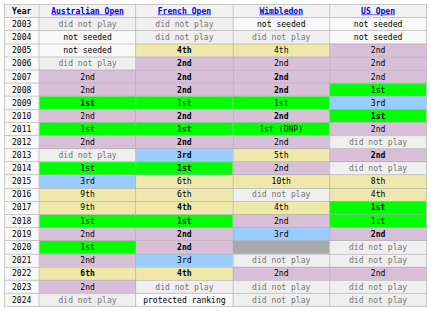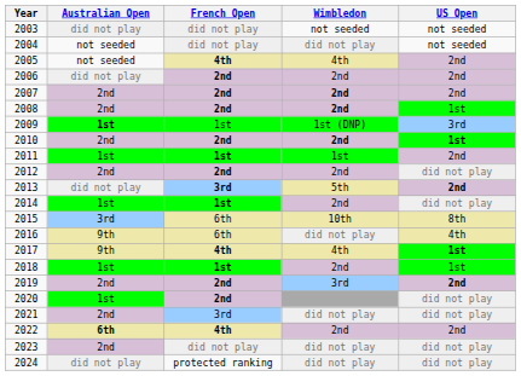 <table class=wikitable style=text-align:center>
 <tr>
 <th width=50>Year</th>
 <th width=150><a href='#'>Australian Open</a></th>
 <th width=150><a href='#'>French Open</a></th>
 <th width=150><a href='#'>Wimbledon</a></th>
 <th width=150><a href='#'>US Open</a></th>
 </tr>
 <tr>
 <td>2003</td>
 <td style="color:#767676; background:#efefef">did not play</td>
 <td style="color:#767676; background:#efefef">did not play</td>
 <td>not seeded</td>
 <td>not seeded</td>
 </tr>
 <tr>
 <td>2004</td>
 <td>not seeded</td>
 <td style="color:#767676; background:#efefef">did not play</td>
 <td style="color:#767676; background:#efefef">did not play</td>
 <td>not seeded</td>
 </tr>
 <tr>
 <td>2005</td>
 <td>not seeded</td>
 <td bgcolor=eee8aa><strong>4th</strong></td>
 <td bgcolor=eee8aa>4th</td>
 <td bgcolor=thistle>2nd</td>
 </tr>
 <tr>
 <td>2006</td>
 <td style="color:#767676; background:#efefef">did not play</td>
 <td bgcolor=thistle><strong>2nd</strong></td>
 <td bgcolor=thistle>2nd</td>
 <td bgcolor=thistle>2nd</td>
 </tr>
 <tr>
 <td>2007</td>
 <td bgcolor=thistle>2nd</td>
 <td bgcolor=thistle><strong>2nd</strong></td>
 <td bgcolor=thistle><strong>2nd</strong></td>
 <td bgcolor=thistle>2nd</td>
 </tr>
 <tr>
 <td>2008</td>
 <td bgcolor=thistle>2nd</td>
 <td bgcolor=thistle><strong>2nd</strong></td>
 <td bgcolor=thistle><strong>2nd</strong></td>
 <td bgcolor=lime>1st</td>
 </tr>
 <tr>
 <td>2009</td>
 <td bgcolor=lime><strong>1st</strong></td>
 <td bgcolor=lime>1st</td>
-<td bgcolor=lime>1st</td>
+<td bgcolor=lime>1st (DNP)</td>
 <td bgcolor=99ccff>3rd</td>
 </tr>
 <tr>
 <td>2010</td>
 <td bgcolor=thistle>2nd</td>
 <td bgcolor=thistle><strong>2nd</strong></td>
 <td bgcolor=thistle><strong>2nd</strong></td>
 <td bgcolor=lime><strong>1st</strong></td>
 </tr>
 <tr>
 <td>2011</td>
 <td bgcolor=lime>1st</td>
 <td bgcolor=lime><strong>1st</strong></td>
-<td bgcolor=lime>1st (DNP)</td>
+<td bgcolor=lime>1st</td>
 <td bgcolor=thistle>2nd</td>
 </tr>
 <tr>
 <td>2012</td>
 <td bgcolor=thistle>2nd</td>
 <td bgcolor=thistle><strong>2nd</strong></td>
 <td bgcolor=thistle>2nd</td>
 <td style="color:#767676; background:#efefef">did not play</td>
 </tr>
 <tr>
 <td>2013</td>
 <td style="color:#767676; background:#efefef">did not play</td>
 <td bgcolor=99ccff><strong>3rd</strong></td>
 <td bgcolor=eee8aa>5th</td>
 <td bgcolor=thistle><strong>2nd</strong></td>
 </tr>
 <tr>
 <td>2014</td>
 <td bgcolor=lime>1st</td>
 <td bgcolor=lime><strong>1st</strong></td>
 <td bgcolor=thistle>2nd</td>
 <td style="color:#767676; background:#efefef">did not play</td>
 </tr>
 <tr>
 <td>2015</td>
 <td bgcolor=99ccff>3rd</td>
 <td bgcolor=eee8aa>6th</td>
 <td bgcolor=eee8aa>10th</td>
 <td bgcolor=eee8aa>8th</td>
 </tr>
 <tr>
 <td>2016</td>
 <td bgcolor=eee8aa>9th</td>
 <td bgcolor=eee8aa>6th</td>
 <td style="color:#767676; background:#efefef">did not play</td>
 <td bgcolor=eee8aa>4th</td>
 </tr>
 <tr>
 <td>2017</td>
 <td bgcolor=eee8aa>9th</td>
 <td bgcolor=eee8aa><strong>4th</strong></td>
 <td bgcolor=eee8aa>4th</td>
 <td bgcolor=lime><strong>1st</strong></td>
 </tr>
 <tr>
 <td>2018</td>
 <td bgcolor=lime>1st</td>
 <td bgcolor=lime><strong>1st</strong></td>
 <td bgcolor=thistle>2nd</td>
 <td bgcolor=lime>1st</td>
 </tr>
 <tr>
 <td>2019</td>
 <td bgcolor=thistle>2nd</td>
 <td bgcolor=thistle><strong>2nd</strong></td>
 <td bgcolor=99ccff>3rd</td>
 <td bgcolor=thistle><strong>2nd</strong></td>
 </tr>
 <tr>
 <td>2020</td>
 <td bgcolor=lime>1st</td>
 <td bgcolor=thistle><strong>2nd</strong></td>
 <td bgcolor="darkgray"></td>
 <td style="color:#767676; background:#efefef">did not play</td>
 </tr>
 <tr>
 <td>2021</td>
 <td bgcolor=thistle>2nd</td>
 <td bgcolor=99ccff>3rd</td>
 <td style="color:#767676; background:#efefef">did not play</td>
 <td style="color:#767676; background:#efefef">did not play</td>
 </tr>
 <tr>
 <td>2022</td>
 <td bgcolor=eee8aa><strong>6th</strong></td>
 <td bgcolor=eee8aa><strong>4th</strong></td>
 <td bgcolor=thistle>2nd</td>
 <td bgcolor=thistle>2nd</td>
 </tr>
 <tr>
 <td>2023</td>
 <td bgcolor=thistle>2nd</td>
 <td style="color:#767676; background:#efefef">did not play</td>
 <td style="color:#767676; background:#efefef">did not play</td>
 <td style="color:#767676; background:#efefef">did not play</td>
 </tr>
 <tr>
 <td>2024</td>
 <td style="color:#767676; background:#efefef">did not play</td>
 <td>protected ranking</td>
 <td style="color:#767676; background:#efefef">did not play</td>
 <td style="color:#767676; background:#efefef">did not play</td>
 </tr>
 </table>
